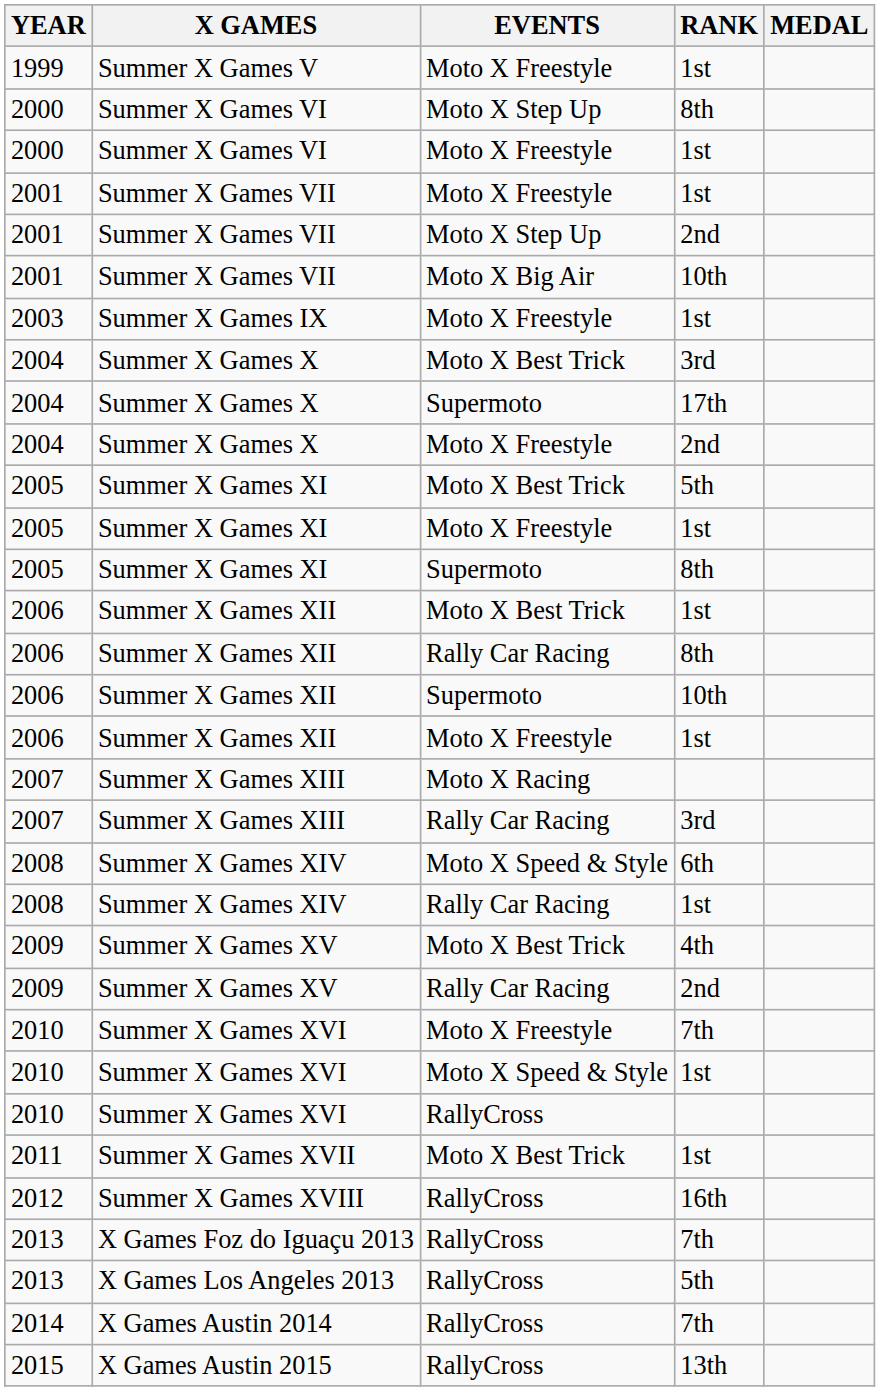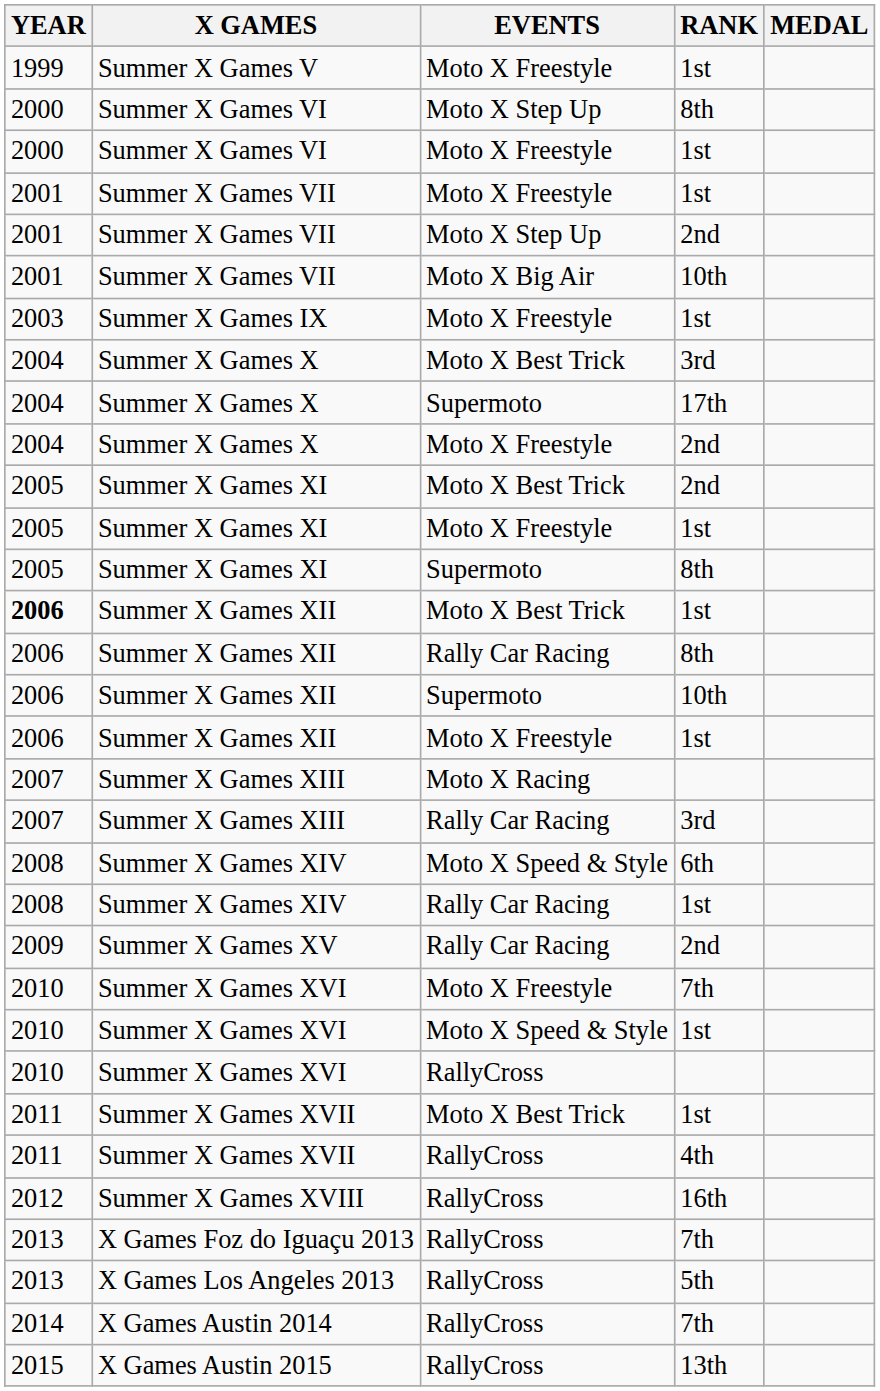 <table class="wikitable">
 <tr>
 <th>YEAR</th>
 <th>X GAMES</th>
 <th>EVENTS</th>
 <th>RANK</th>
 <th>MEDAL</th>
 </tr>
 <tr>
 <td>1999</td>
 <td>Summer X Games V</td>
 <td>Moto X Freestyle</td>
 <td>1st</td>
 <td></td>
 </tr>
 <tr>
 <td>2000</td>
 <td>Summer X Games VI</td>
 <td>Moto X Step Up</td>
 <td>8th</td>
 <td></td>
 </tr>
 <tr>
 <td>2000</td>
 <td>Summer X Games VI</td>
 <td>Moto X Freestyle</td>
 <td>1st</td>
 <td></td>
 </tr>
 <tr>
 <td>2001</td>
 <td>Summer X Games VII</td>
 <td>Moto X Freestyle</td>
 <td>1st</td>
 <td></td>
 </tr>
 <tr>
 <td>2001</td>
 <td>Summer X Games VII</td>
 <td>Moto X Step Up</td>
 <td>2nd</td>
 <td></td>
 </tr>
 <tr>
 <td>2001</td>
 <td>Summer X Games VII</td>
 <td>Moto X Big Air</td>
 <td>10th</td>
 <td></td>
 </tr>
 <tr>
 <td>2003</td>
 <td>Summer X Games IX</td>
 <td>Moto X Freestyle</td>
 <td>1st</td>
 <td></td>
 </tr>
 <tr>
 <td>2004</td>
 <td>Summer X Games X</td>
 <td>Moto X Best Trick</td>
 <td>3rd</td>
 <td></td>
 </tr>
 <tr>
 <td>2004</td>
 <td>Summer X Games X</td>
 <td>Supermoto</td>
 <td>17th</td>
 <td></td>
 </tr>
 <tr>
 <td>2004</td>
 <td>Summer X Games X</td>
 <td>Moto X Freestyle</td>
 <td>2nd</td>
 <td></td>
 </tr>
 <tr>
 <td>2005</td>
 <td>Summer X Games XI</td>
 <td>Moto X Best Trick</td>
-<td>5th</td>
+<td>2nd</td>
 <td></td>
 </tr>
 <tr>
 <td>2005</td>
 <td>Summer X Games XI</td>
 <td>Moto X Freestyle</td>
 <td>1st</td>
 <td></td>
 </tr>
 <tr>
 <td>2005</td>
 <td>Summer X Games XI</td>
 <td>Supermoto</td>
 <td>8th</td>
 <td></td>
 </tr>
 <tr>
-<td>2006</td>
+<td><strong>2006</strong></td>
 <td>Summer X Games XII</td>
 <td>Moto X Best Trick</td>
 <td>1st</td>
 <td></td>
 </tr>
 <tr>
 <td>2006</td>
 <td>Summer X Games XII</td>
 <td>Rally Car Racing</td>
 <td>8th</td>
 <td></td>
 </tr>
 <tr>
 <td>2006</td>
 <td>Summer X Games XII</td>
 <td>Supermoto</td>
 <td>10th</td>
 <td></td>
 </tr>
 <tr>
 <td>2006</td>
 <td>Summer X Games XII</td>
 <td>Moto X Freestyle</td>
 <td>1st</td>
 <td></td>
 </tr>
 <tr>
 <td>2007</td>
 <td>Summer X Games XIII</td>
 <td>Moto X Racing</td>
 <td></td>
 <td></td>
 </tr>
 <tr>
 <td>2007</td>
 <td>Summer X Games XIII</td>
 <td>Rally Car Racing</td>
 <td>3rd</td>
 <td></td>
 </tr>
 <tr>
 <td>2008</td>
 <td>Summer X Games XIV</td>
 <td>Moto X Speed & Style</td>
 <td>6th</td>
 <td></td>
 </tr>
 <tr>
 <td>2008</td>
 <td>Summer X Games XIV</td>
 <td>Rally Car Racing</td>
 <td>1st</td>
 <td></td>
 </tr>
 <tr>
 <td>2009</td>
 <td>Summer X Games XV</td>
-<td>Moto X Best Trick</td>
-<td>4th</td>
-<td></td>
-</tr>
-<tr>
-<td>2009</td>
-<td>Summer X Games XV</td>
 <td>Rally Car Racing</td>
 <td>2nd</td>
 <td></td>
 </tr>
 <tr>
 <td>2010</td>
 <td>Summer X Games XVI</td>
 <td>Moto X Freestyle</td>
 <td>7th</td>
 <td></td>
 </tr>
 <tr>
 <td>2010</td>
 <td>Summer X Games XVI</td>
 <td>Moto X Speed & Style</td>
 <td>1st</td>
 <td></td>
 </tr>
 <tr>
 <td>2010</td>
 <td>Summer X Games XVI</td>
 <td>RallyCross</td>
 <td></td>
 <td></td>
 </tr>
 <tr>
 <td>2011</td>
 <td>Summer X Games XVII</td>
 <td>Moto X Best Trick</td>
 <td>1st</td>
+<td></td>
+</tr>
+<tr>
+<td>2011</td>
+<td>Summer X Games XVII</td>
+<td>RallyCross</td>
+<td>4th</td>
 <td></td>
 </tr>
 <tr>
 <td>2012</td>
 <td>Summer X Games XVIII</td>
 <td>RallyCross</td>
 <td>16th</td>
 <td></td>
 </tr>
 <tr>
 <td>2013</td>
 <td>X Games Foz do Iguaçu 2013</td>
 <td>RallyCross</td>
 <td>7th</td>
 <td></td>
 </tr>
 <tr>
 <td>2013</td>
 <td>X Games Los Angeles 2013</td>
 <td>RallyCross</td>
 <td>5th</td>
 <td></td>
 </tr>
 <tr>
 <td>2014</td>
 <td>X Games Austin 2014</td>
 <td>RallyCross</td>
 <td>7th</td>
 <td></td>
 </tr>
 <tr>
 <td>2015</td>
 <td>X Games Austin 2015</td>
 <td>RallyCross</td>
 <td>13th</td>
 <td></td>
 </tr>
 </table>
